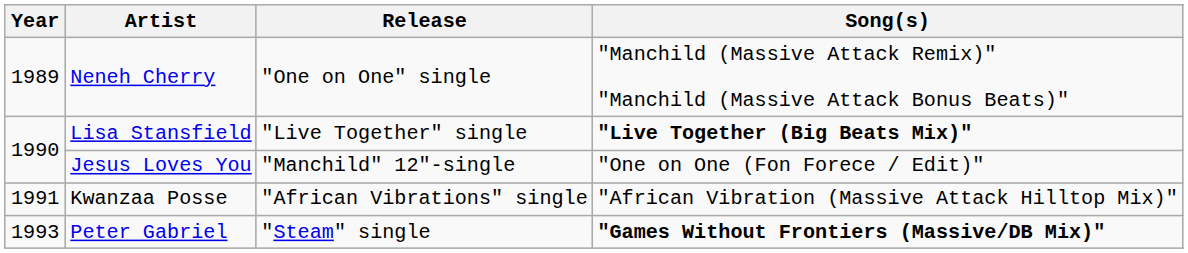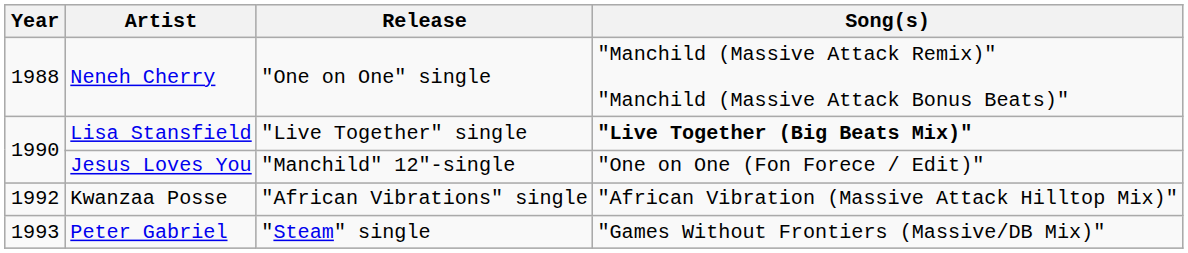 <table class="wikitable">
 <tr>
 <th style="width:33px;">Year</th>
 <th>Artist</th>
 <th>Release</th>
 <th>Song(s)</th>
 </tr>
 <tr>
-<td style="text-align:center;">1989</td>
+<td style="text-align:center;">1988</td>
 <td><a href='#'>Neneh Cherry</a></td>
 <td>"One on One" single</td>
 <td>"Manchild (Massive Attack Remix)"<br><br>"Manchild (Massive Attack Bonus Beats)"</td>
 </tr>
 <tr>
 <td style="text-align:center;" rowspan="2">1990</td>
 <td><a href='#'>Lisa Stansfield</a></td>
 <td>"Live Together" single</td>
 <td><strong>"Live Together (Big Beats Mix)"</strong></td>
 </tr>
 <tr>
 <td><a href='#'>Jesus Loves You</a></td>
 <td>"Manchild" 12"-single</td>
 <td>"One on One (Fon Forece / Edit)"</td>
 </tr>
 <tr>
-<td style="text-align:center;">1991</td>
+<td style="text-align:center;">1992</td>
 <td>Kwanzaa Posse</td>
 <td>"African Vibrations" single</td>
 <td>"African Vibration (Massive Attack Hilltop Mix)"</td>
 </tr>
 <tr>
 <td style="text-align:center;">1993</td>
 <td><a href='#'>Peter Gabriel</a></td>
 <td>"<a href='#'>Steam</a>" single</td>
-<td><strong>"Games Without Frontiers (Massive/DB Mix)"</strong></td>
+<td>"Games Without Frontiers (Massive/DB Mix)"</td>
 </tr>
 </table>
